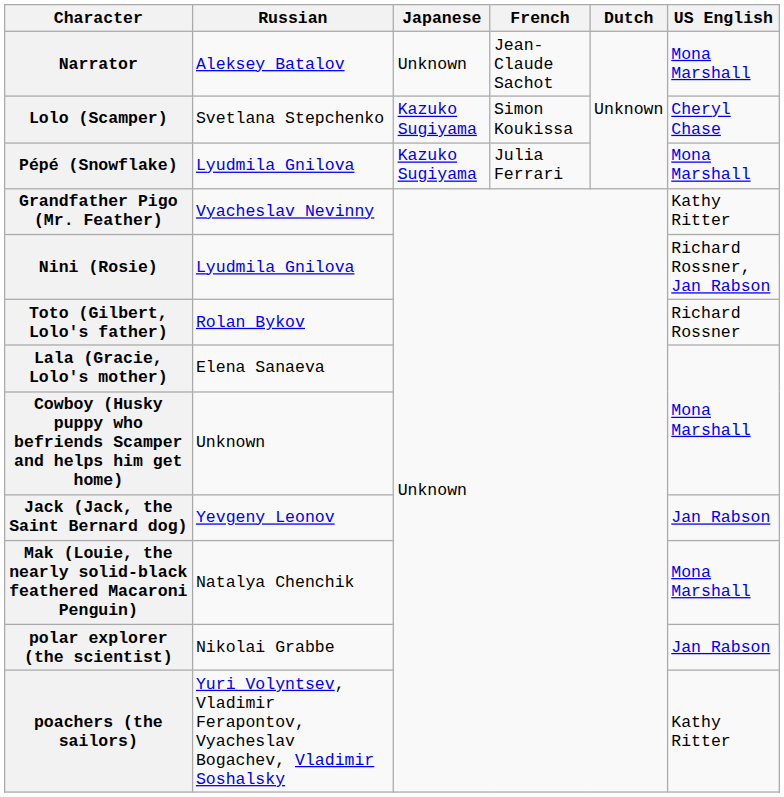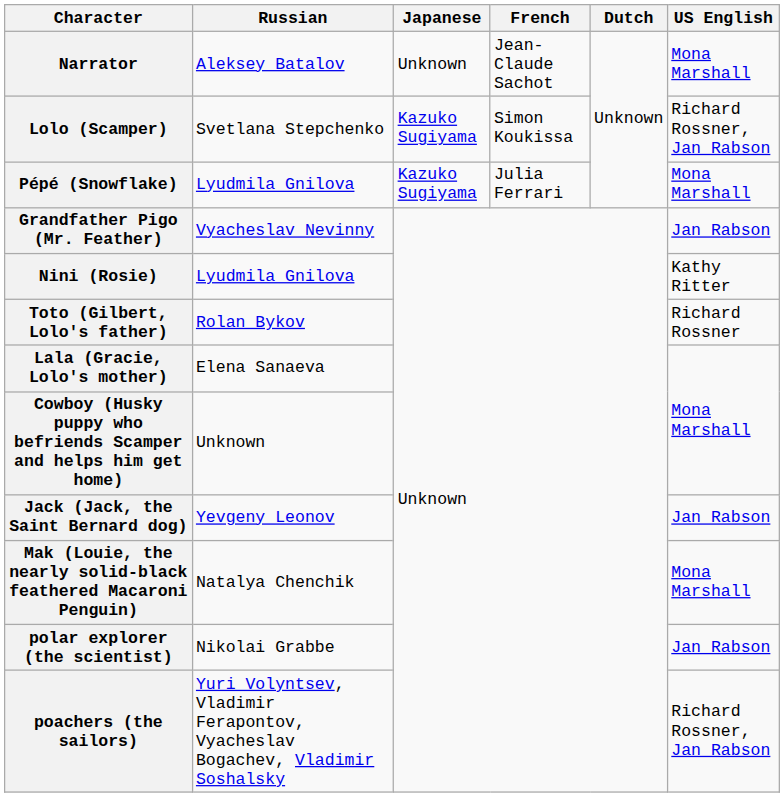 <table class="wikitable">
 <tr>
 <th>Character</th>
 <th>Russian</th>
 <th>Japanese</th>
 <th>French</th>
 <th>Dutch</th>
 <th>US English</th>
 </tr>
 <tr>
 <th>Narrator</th>
 <td><a href='#'>Aleksey Batalov</a></td>
 <td>Unknown</td>
 <td>Jean-Claude Sachot</td>
 <td rowspan="3">Unknown</td>
 <td><a href='#'>Mona Marshall</a></td>
 </tr>
 <tr>
 <th>Lolo (Scamper)</th>
 <td>Svetlana Stepchenko</td>
 <td><a href='#'>Kazuko Sugiyama</a></td>
 <td>Simon Koukissa</td>
-<td><a href='#'>Cheryl Chase</a></td>
+<td>Richard Rossner, <a href='#'>Jan Rabson</a></td>
 </tr>
 <tr>
 <th>Pépé (Snowflake)</th>
 <td><a href='#'>Lyudmila Gnilova</a></td>
 <td><a href='#'>Kazuko Sugiyama</a></td>
 <td>Julia Ferrari</td>
 <td><a href='#'>Mona Marshall</a></td>
 </tr>
 <tr>
 <th>Grandfather Pigo (Mr. Feather)</th>
 <td><a href='#'>Vyacheslav Nevinny</a></td>
 <td colspan="3" rowspan="9">Unknown</td>
-<td>Kathy Ritter</td>
+<td><a href='#'>Jan Rabson</a></td>
 </tr>
 <tr>
 <th>Nini (Rosie)</th>
 <td><a href='#'>Lyudmila Gnilova</a></td>
-<td>Richard Rossner, <a href='#'>Jan Rabson</a></td>
+<td>Kathy Ritter</td>
 </tr>
 <tr>
 <th>Toto (Gilbert, Lolo's father)</th>
 <td><a href='#'>Rolan Bykov</a></td>
 <td>Richard Rossner</td>
 </tr>
 <tr>
 <th>Lala (Gracie, Lolo's mother)</th>
 <td>Elena Sanaeva</td>
 <td rowspan="2"><a href='#'>Mona Marshall</a></td>
 </tr>
 <tr>
 <th>Cowboy (Husky puppy who befriends Scamper and helps him get home)</th>
 <td>Unknown</td>
 </tr>
 <tr>
 <th>Jack (Jack, the Saint Bernard dog)</th>
 <td><a href='#'>Yevgeny Leonov</a></td>
 <td><a href='#'>Jan Rabson</a></td>
 </tr>
 <tr>
 <th>Mak (Louie, the nearly solid-black feathered Macaroni Penguin)</th>
 <td>Natalya Chenchik</td>
 <td><a href='#'>Mona Marshall</a></td>
 </tr>
 <tr>
 <th>polar explorer (the scientist)</th>
 <td>Nikolai Grabbe</td>
 <td><a href='#'>Jan Rabson</a></td>
 </tr>
 <tr>
 <th>poachers (the sailors)</th>
 <td><a href='#'>Yuri Volyntsev</a>, Vladimir Ferapontov, Vyacheslav Bogachev, <a href='#'>Vladimir Soshalsky</a></td>
-<td>Kathy Ritter</td>
+<td>Richard Rossner, <a href='#'>Jan Rabson</a></td>
 </tr>
 </table>
